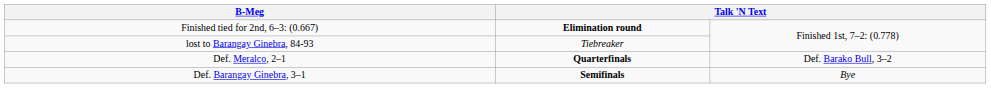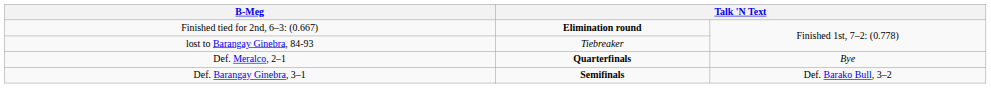 <table class=wikitable width=100%>
 <tr align=center>
 <th colspan=2 width=45%><a href='#'>B-Meg</a></th>
 <th colspan=2 width=45%><a href='#'>Talk 'N Text</a></th>
 </tr>
 <tr align=center>
 <td>Finished tied for 2nd, 6–3: (0.667)</td>
 <td colspan=2><strong>Elimination round</strong></td>
 <td rowspan=2>Finished 1st, 7–2: (0.778)</td>
 </tr>
 <tr align=center>
 <td>lost to <a href='#'>Barangay Ginebra</a>, 84-93</td>
 <td colspan=2><em>Tiebreaker</em></td>
 </tr>
 <tr align=center>
 <td>Def. <a href='#'>Meralco</a>, 2–1</td>
 <td colspan=2><strong>Quarterfinals</strong></td>
-<td>Def. <a href='#'>Barako Bull</a>, 3–2</td>
+<td><em>Bye</em></td>
 </tr>
 <tr align=center>
 <td>Def. <a href='#'>Barangay Ginebra</a>, 3–1</td>
 <td colspan=2><strong>Semifinals</strong></td>
-<td><em>Bye</em></td>
+<td>Def. <a href='#'>Barako Bull</a>, 3–2</td>
 </tr>
 </table>
